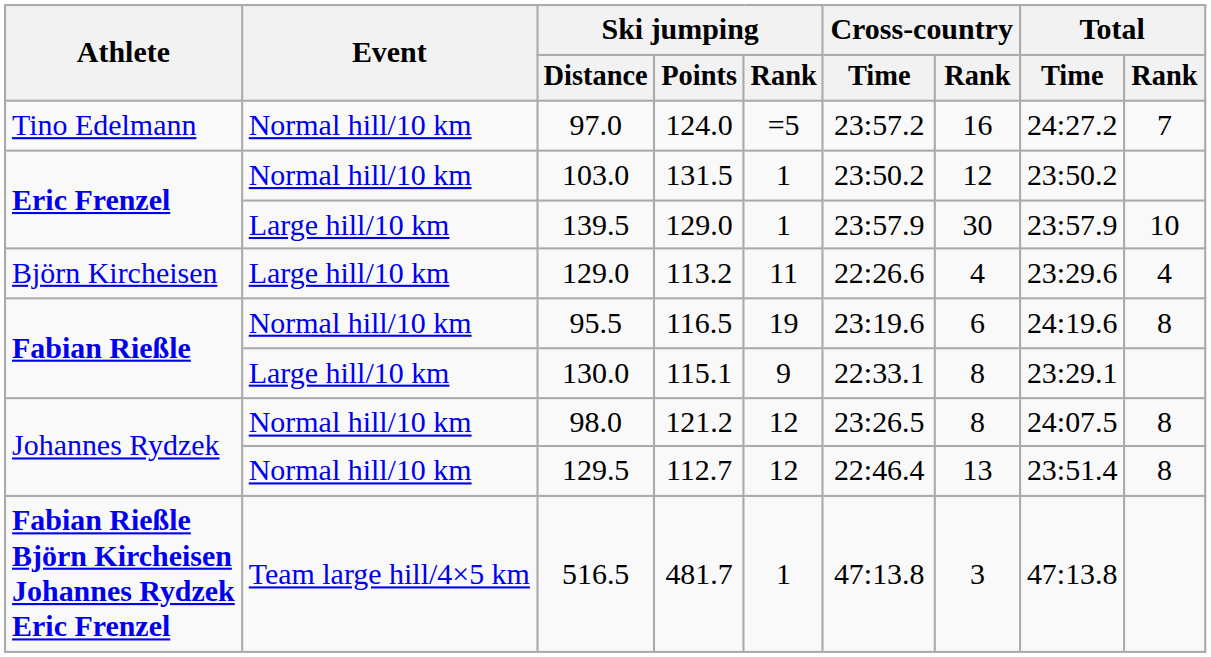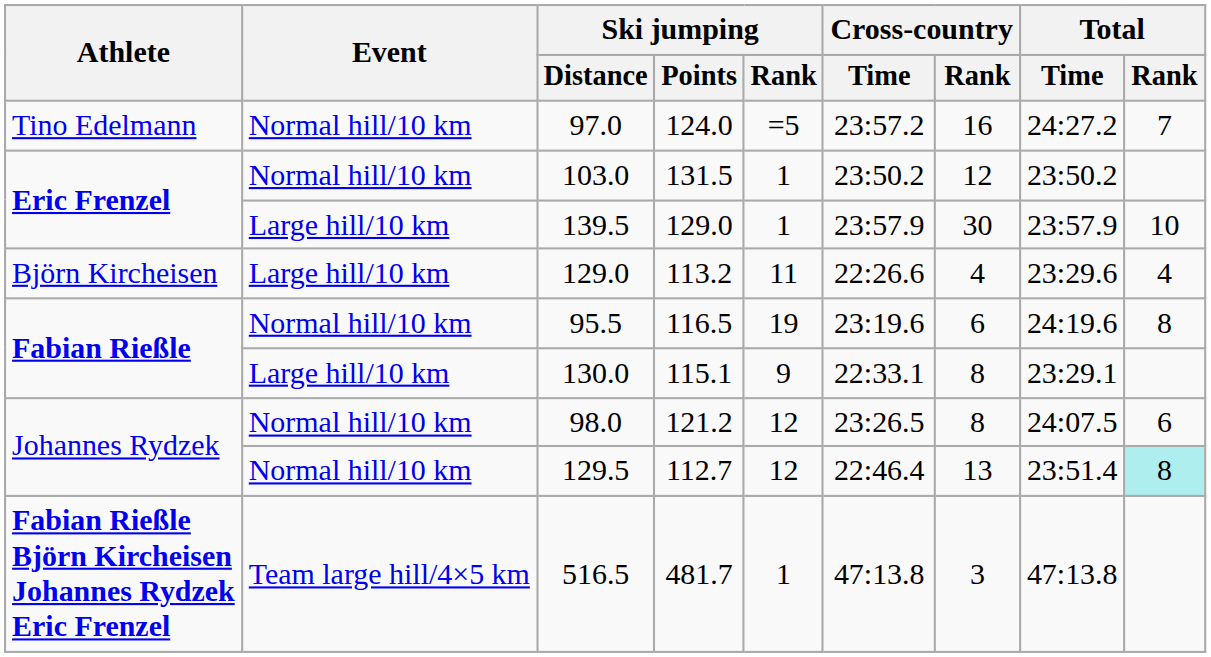 <table class="wikitable" style="font-size:90%">
 <tr>
 <th rowspan="2">Athlete</th>
 <th rowspan="2">Event</th>
 <th colspan="3">Ski jumping</th>
 <th colspan="2">Cross-country</th>
 <th colspan="2">Total</th>
 </tr>
 <tr style="font-size:95%">
 <th>Distance</th>
 <th>Points</th>
 <th>Rank</th>
 <th>Time</th>
 <th>Rank</th>
 <th>Time</th>
 <th>Rank</th>
 </tr>
 <tr align=center>
 <td align=left><a href='#'>Tino Edelmann</a></td>
 <td align=left><a href='#'>Normal hill/10 km</a></td>
 <td>97.0</td>
 <td>124.0</td>
 <td>=5</td>
 <td>23:57.2</td>
 <td>16</td>
 <td>24:27.2</td>
 <td>7</td>
 </tr>
 <tr align=center>
 <td align=left rowspan=2><strong><a href='#'>Eric Frenzel</a></strong></td>
 <td align=left><a href='#'>Normal hill/10 km</a></td>
 <td>103.0</td>
 <td>131.5</td>
 <td>1</td>
 <td>23:50.2</td>
 <td>12</td>
 <td>23:50.2</td>
 <td></td>
 </tr>
 <tr align=center>
 <td align=left><a href='#'>Large hill/10 km</a></td>
 <td>139.5</td>
 <td>129.0</td>
 <td>1</td>
 <td>23:57.9</td>
 <td>30</td>
 <td>23:57.9</td>
 <td>10</td>
 </tr>
 <tr align=center>
 <td align=left><a href='#'>Björn Kircheisen</a></td>
 <td align=left><a href='#'>Large hill/10 km</a></td>
 <td>129.0</td>
 <td>113.2</td>
 <td>11</td>
 <td>22:26.6</td>
 <td>4</td>
 <td>23:29.6</td>
 <td>4</td>
 </tr>
 <tr align=center>
 <td align=left rowspan=2><strong><a href='#'>Fabian Rießle</a></strong></td>
 <td align=left><a href='#'>Normal hill/10 km</a></td>
 <td>95.5</td>
 <td>116.5</td>
 <td>19</td>
 <td>23:19.6</td>
 <td>6</td>
 <td>24:19.6</td>
 <td>8</td>
 </tr>
 <tr align=center>
 <td align=left><a href='#'>Large hill/10 km</a></td>
 <td>130.0</td>
 <td>115.1</td>
 <td>9</td>
 <td>22:33.1</td>
 <td>8</td>
 <td>23:29.1</td>
 <td></td>
 </tr>
 <tr align=center>
 <td align=left rowspan=2><a href='#'>Johannes Rydzek</a></td>
 <td align=left><a href='#'>Normal hill/10 km</a></td>
 <td>98.0</td>
 <td>121.2</td>
 <td>12</td>
 <td>23:26.5</td>
 <td>8</td>
 <td>24:07.5</td>
-<td>8</td>
+<td>6</td>
 </tr>
 <tr align=center>
 <td align=left><a href='#'>Normal hill/10 km</a></td>
 <td>129.5</td>
 <td>112.7</td>
 <td>12</td>
 <td>22:46.4</td>
 <td>13</td>
 <td>23:51.4</td>
-<td>8</td>
+<td style="background: paleturquoise;">8</td>
 </tr>
 <tr align=center>
 <td align=left><strong><a href='#'>Fabian Rießle</a><br><a href='#'>Björn Kircheisen</a><br><a href='#'>Johannes Rydzek</a><br><a href='#'>Eric Frenzel</a></strong></td>
 <td align=left><a href='#'>Team large hill/4×5 km</a></td>
 <td>516.5</td>
 <td>481.7</td>
 <td>1</td>
 <td>47:13.8</td>
 <td>3</td>
 <td>47:13.8</td>
 <td></td>
 </tr>
 </table>
